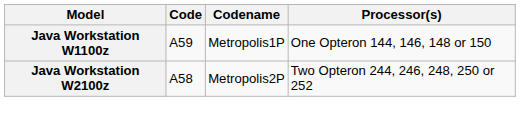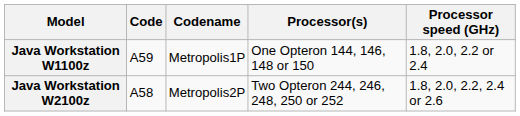 <table class="wikitable" width="100%">
 <tr>
 <th>Model</th>
 <th>Code</th>
 <th>Codename</th>
 <th>Processor(s)</th>
+<th>Processor speed (GHz)</th>
 </tr>
 <tr>
 <th>Java Workstation W1100z</th>
 <td>A59</td>
 <td>Metropolis1P</td>
 <td>One Opteron 144, 146, 148 or 150</td>
+<td>1.8, 2.0, 2.2 or 2.4</td>
 </tr>
 <tr>
 <th>Java Workstation W2100z</th>
 <td>A58</td>
 <td>Metropolis2P</td>
 <td>Two Opteron 244, 246, 248, 250 or 252</td>
+<td>1.8, 2.0, 2.2, 2.4 or 2.6</td>
 </tr>
 </table>
